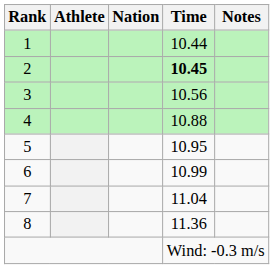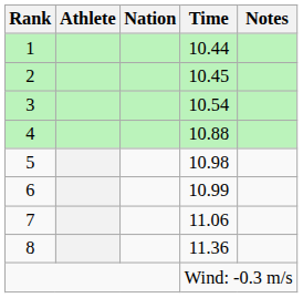 <table class="wikitable plainrowheaders sortable" style="text-align:center;">
 <tr>
 <th scope=col>Rank</th>
 <th scope=col>Athlete</th>
 <th scope=col>Nation</th>
 <th scope=col>Time</th>
 <th scope=col>Notes</th>
 </tr>
 <tr bgcolor=#bbf3bb>
 <td>1</td>
 <th scope=row style="background:#bbf3bb; text-align:left;"></th>
 <td align=left></td>
 <td>10.44</td>
 <td></td>
 </tr>
 <tr bgcolor=#bbf3bb>
 <td>2</td>
 <th scope=row style="background:#bbf3bb; text-align:left;"></th>
 <td align=left></td>
-<td><strong>10.45</strong></td>
+<td>10.45</td>
 <td></td>
 </tr>
 <tr bgcolor=#bbf3bb>
 <td>3</td>
 <th scope=row style="background:#bbf3bb; text-align:left;"></th>
 <td align=left></td>
-<td>10.56</td>
+<td>10.54</td>
 <td></td>
 </tr>
 <tr bgcolor=#bbf3bb>
 <td>4</td>
 <th scope=row style="background:#bbf3bb; text-align:left;"></th>
 <td align=left></td>
 <td>10.88</td>
 <td></td>
 </tr>
 <tr>
 <td>5</td>
 <th scope=row style=text-align:left;></th>
 <td align=left></td>
-<td>10.95</td>
+<td>10.98</td>
 <td></td>
 </tr>
 <tr>
 <td>6</td>
 <th scope=row style=text-align:left;></th>
 <td align=left></td>
 <td>10.99</td>
 <td></td>
 </tr>
 <tr>
 <td>7</td>
 <th scope=row style=text-align:left;></th>
 <td align=left></td>
-<td>11.04</td>
+<td>11.06</td>
 <td></td>
 </tr>
 <tr>
 <td>8</td>
 <th scope=row style=text-align:left;></th>
 <td align=left></td>
 <td>11.36</td>
 <td></td>
 </tr>
 <tr class=sortbottom>
 <td colspan=3></td>
 <td colspan=2 style=text-align:left;>Wind: -0.3 m/s</td>
 </tr>
 </table>
